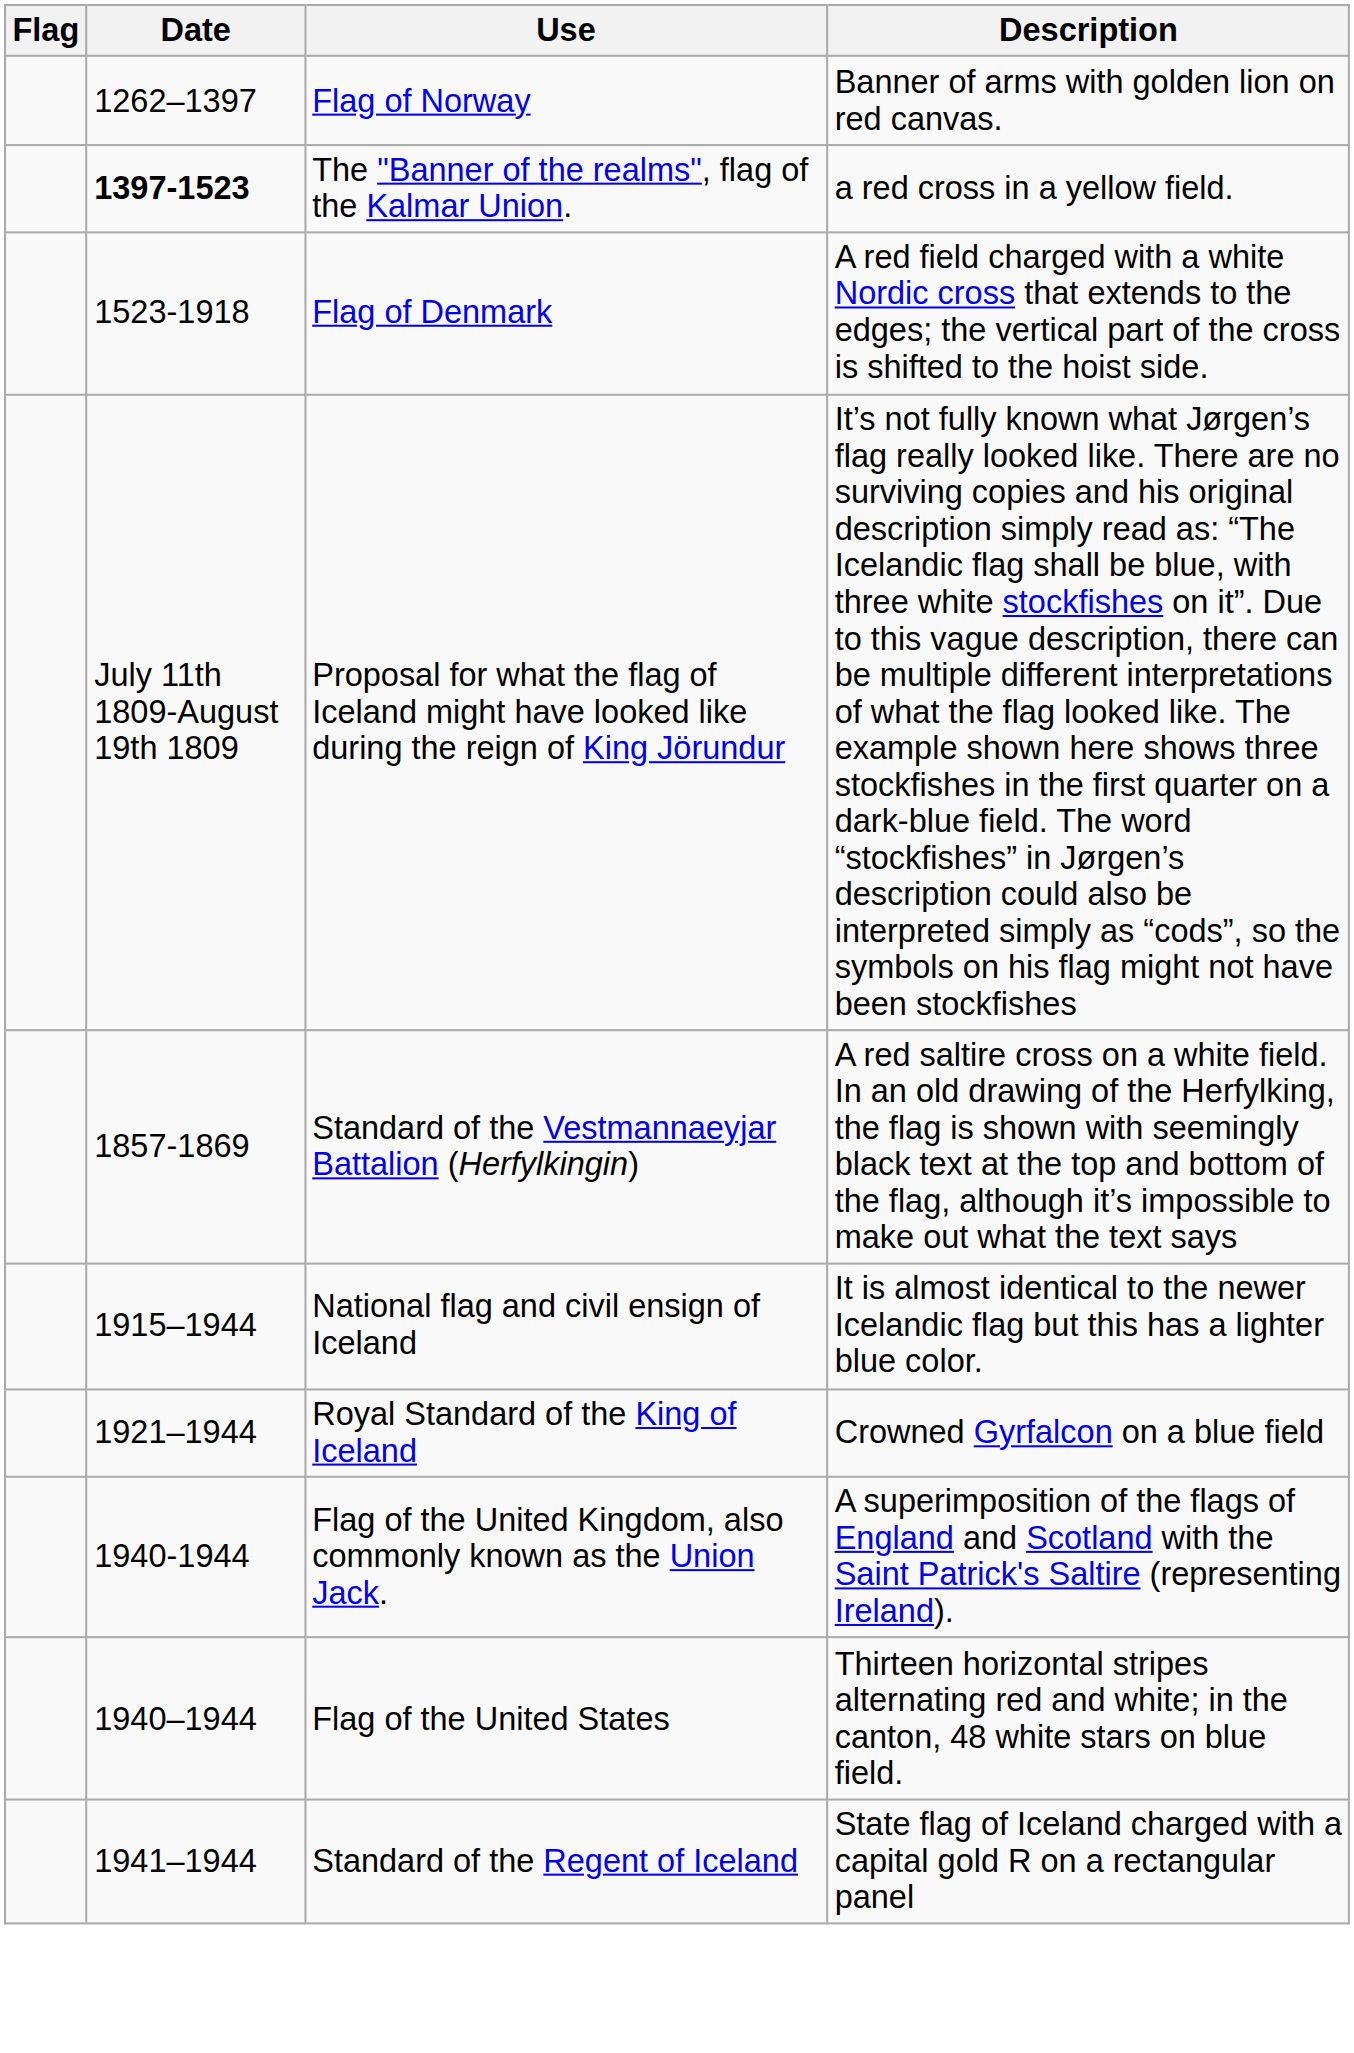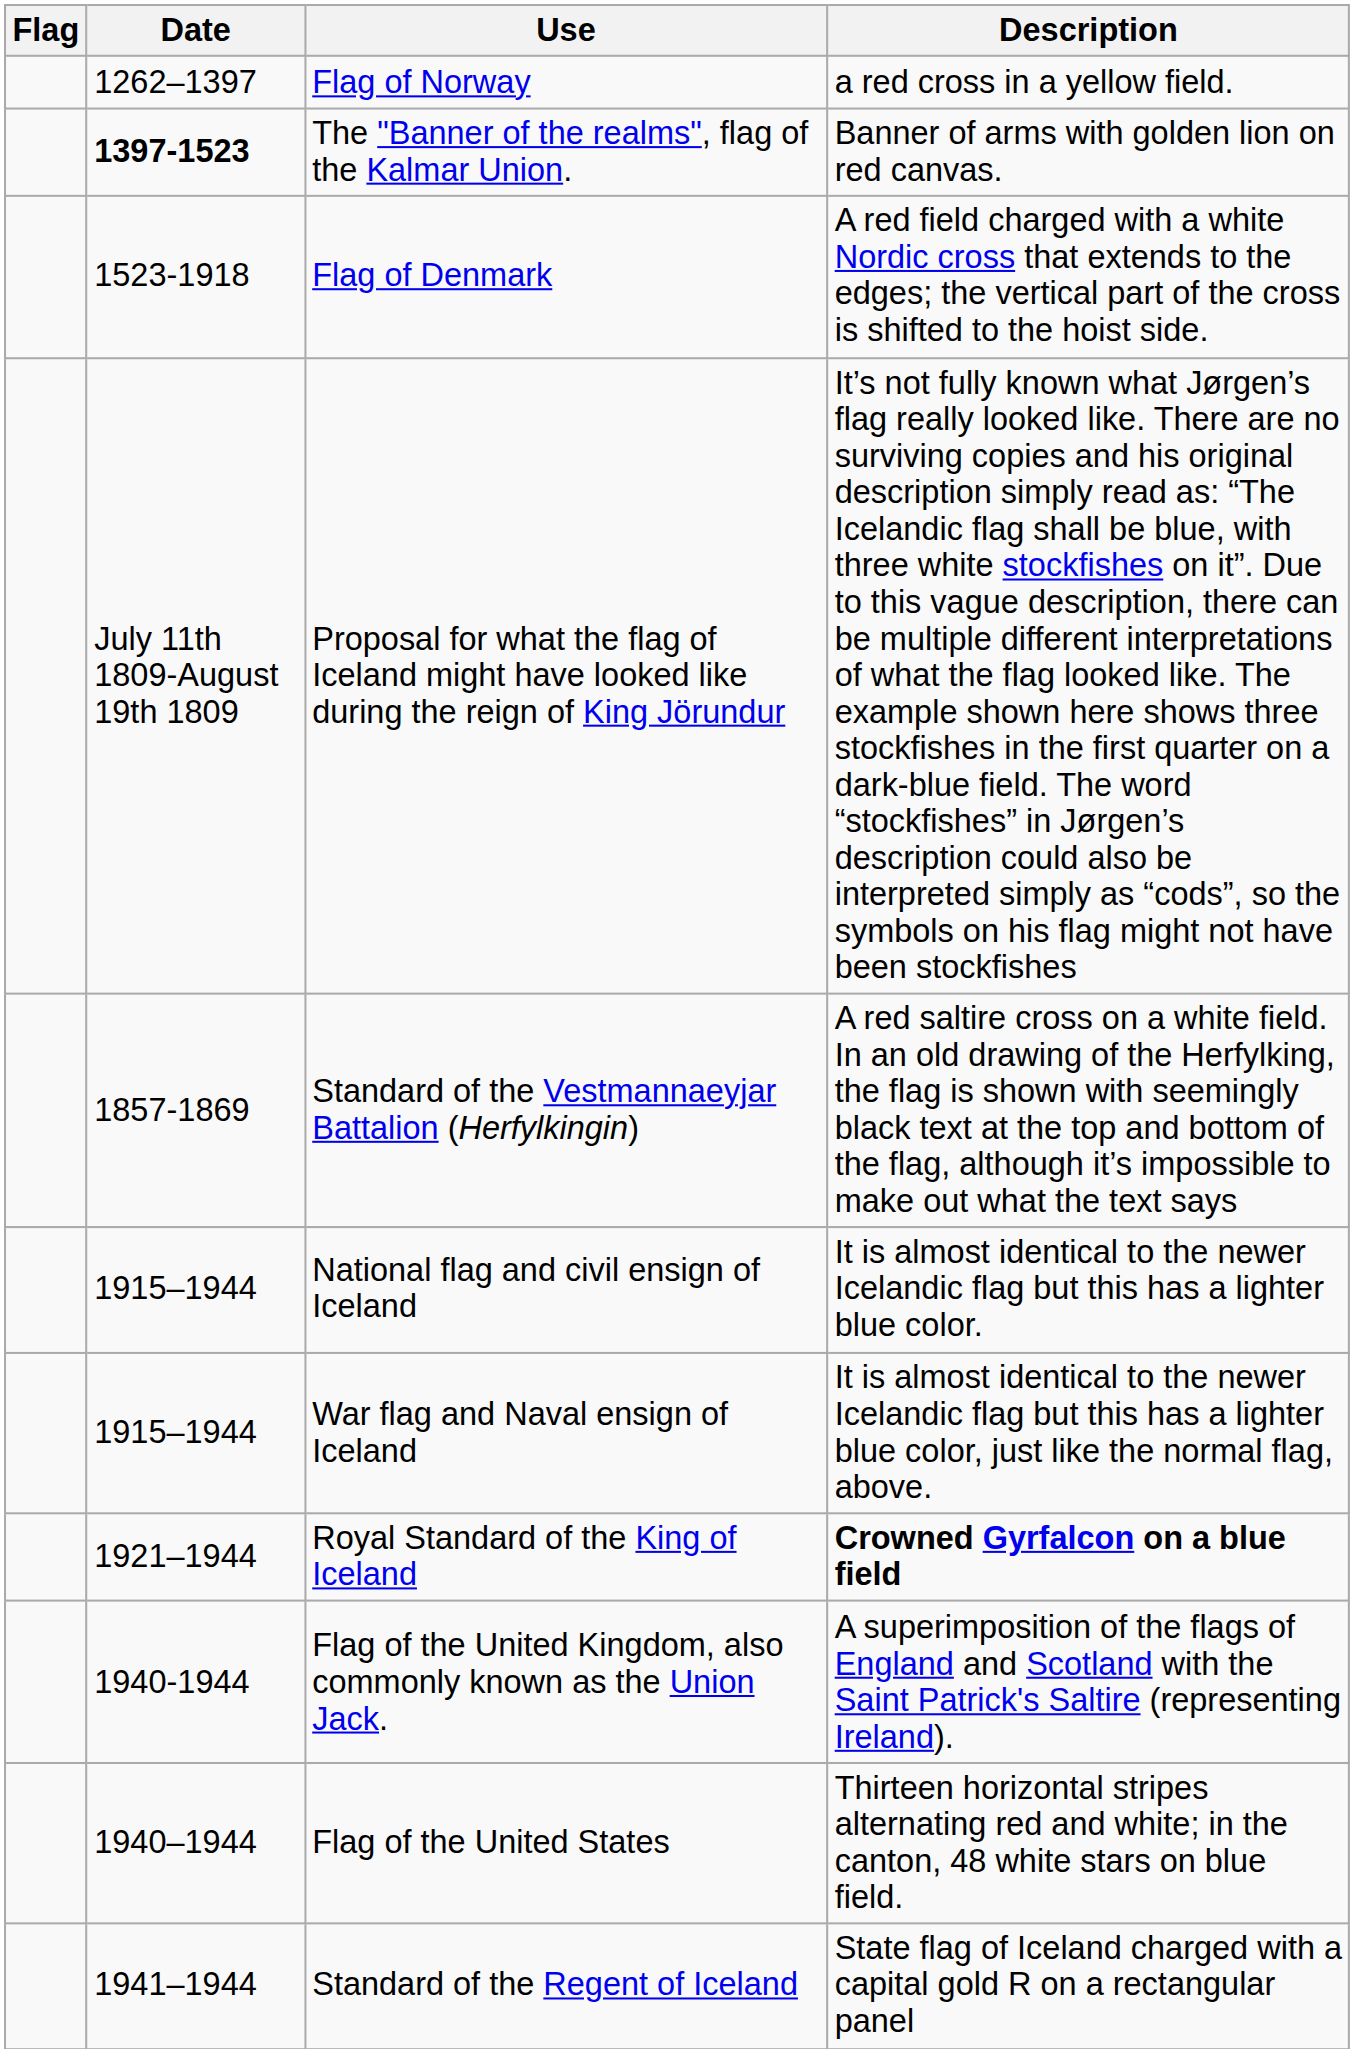 <table class="wikitable" style="background: #f9f9f9; border">
 <tr bgcolor="#efefef">
 <th>Flag</th>
 <th width="100">Date</th>
 <th width="250">Use</th>
 <th width="250">Description</th>
 </tr>
 <tr>
 <td></td>
 <td>1262–1397</td>
 <td><a href='#'>Flag of Norway</a></td>
-<td>Banner of arms with golden lion on red canvas.</td>
+<td>a red cross in a yellow field.</td>
 </tr>
 <tr>
 <td></td>
 <td><strong>1397-1523</strong></td>
 <td>The <a href='#'>"Banner of the realms"</a>, flag of the <a href='#'>Kalmar Union</a>.</td>
-<td>a red cross in a yellow field.</td>
+<td>Banner of arms with golden lion on red canvas.</td>
 </tr>
 <tr>
 <td></td>
 <td>1523-1918</td>
 <td><a href='#'>Flag of Denmark</a></td>
 <td>A red field charged with a white <a href='#'>Nordic cross</a> that extends to the edges; the vertical part of the cross is shifted to the hoist side.</td>
 </tr>
 <tr>
 <td></td>
 <td>July 11th 1809-August 19th 1809</td>
 <td>Proposal for what the flag of Iceland might have looked like during the reign of <a href='#'>King Jörundur</a></td>
 <td>It’s not fully known what Jørgen’s flag really looked like. There are no surviving copies and his original description simply read as: “The Icelandic flag shall be blue, with three white <a href='#'>stockfishes</a> on it”. Due to this vague description, there can be multiple different interpretations of what the flag looked like. The example shown here shows three stockfishes in the first quarter on a dark-blue field. The word “stockfishes” in Jørgen’s description could also be interpreted simply as “cods”, so the symbols on his flag might not have been stockfishes</td>
 </tr>
 <tr>
 <td></td>
 <td>1857-1869</td>
 <td>Standard of the <a href='#'>Vestmannaeyjar</a> <a href='#'>Battalion</a> (<em>Herfylkingin</em>)</td>
 <td>A red saltire cross on a white field. In an old drawing of the Herfylking, the flag is shown with seemingly black text at the top and bottom of the flag, although it’s impossible to make out what the text says</td>
 </tr>
 <tr>
 <td></td>
 <td>1915–1944</td>
 <td>National flag and civil ensign of Iceland</td>
 <td>It is almost identical to the newer Icelandic flag but this has a lighter blue color.</td>
 </tr>
 <tr>
 <td></td>
+<td>1915–1944</td>
+<td>War flag and Naval ensign of Iceland</td>
+<td>It is almost identical to the newer Icelandic flag but this has a lighter blue color, just like the normal flag, above.</td>
+</tr>
+<tr>
+<td></td>
 <td>1921–1944</td>
 <td>Royal Standard of the <a href='#'>King of Iceland</a></td>
-<td>Crowned <a href='#'>Gyrfalcon</a> on a blue field</td>
+<td><strong>Crowned <a href='#'>Gyrfalcon</a> on a blue field</strong></td>
 </tr>
 <tr>
 <td></td>
 <td>1940-1944</td>
 <td>Flag of the United Kingdom, also commonly known as the <a href='#'>Union Jack</a>.</td>
 <td>A superimposition of the flags of <a href='#'>England</a> and <a href='#'>Scotland</a> with the <a href='#'>Saint Patrick's Saltire</a> (representing <a href='#'>Ireland</a>).</td>
 </tr>
 <tr>
 <td></td>
 <td>1940–1944</td>
 <td>Flag of the United States</td>
 <td>Thirteen horizontal stripes alternating red and white; in the canton, 48 white stars on blue field.</td>
 </tr>
 <tr>
 <td></td>
 <td>1941–1944</td>
 <td>Standard of the <a href='#'>Regent of Iceland</a></td>
 <td>State flag of Iceland charged with a capital gold R on a rectangular panel</td>
 </tr>
 </table>
